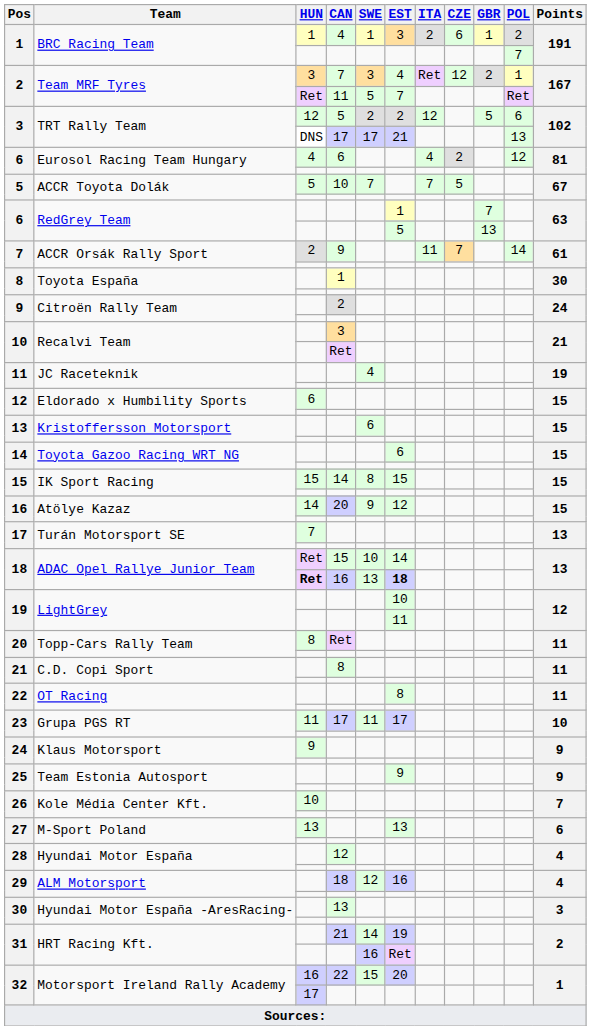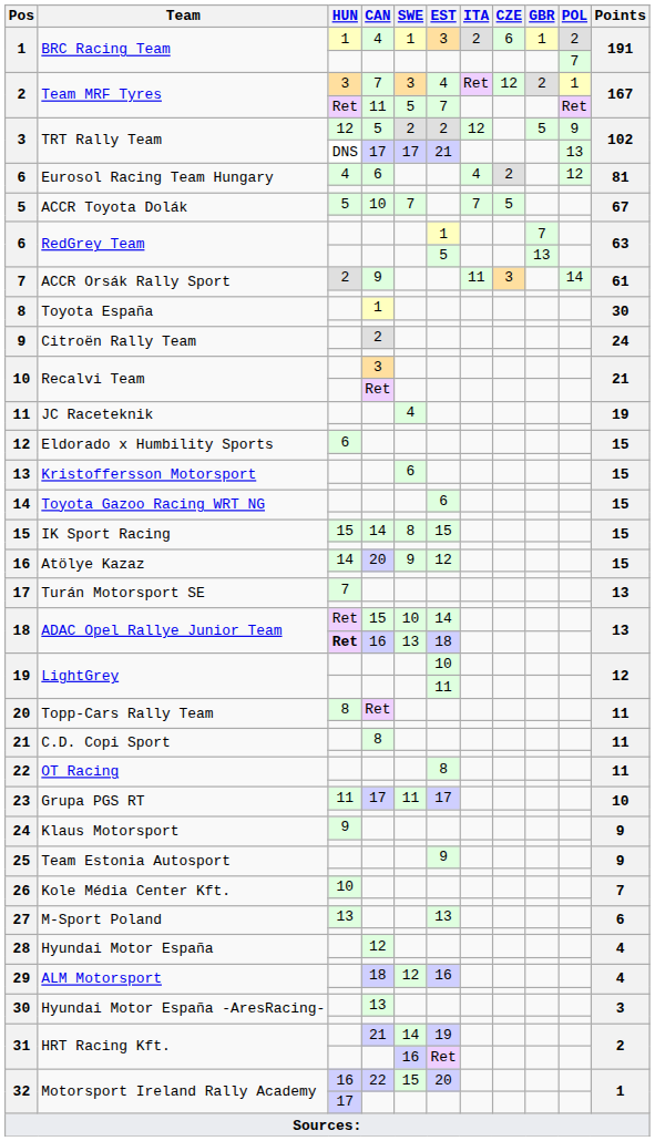 <table class="wikitable" style="font-size: 85%; text-align: center">
 <tr valign="top">
 <th valign="middle">Pos</th>
 <th valign="middle">Team</th>
 <th><a href='#'>HUN</a><br></th>
 <th><a href='#'>CAN</a><br></th>
 <th><a href='#'>SWE</a><br></th>
 <th><a href='#'>EST</a><br></th>
 <th><a href='#'>ITA</a><br></th>
 <th><a href='#'>CZE</a><br></th>
 <th><a href='#'>GBR</a><br></th>
 <th><a href='#'>POL</a><br></th>
 <th valign="middle">Points</th>
 </tr>
 <tr>
 <th rowspan="2">1</th>
 <td rowspan="2" align="left"> <a href='#'>BRC Racing Team</a></td>
 <td style="background:#FFFFBF;">1</td>
 <td style="background:#DFFFDF;">4</td>
 <td style="background:#FFFFBF;">1</td>
 <td style="background:#FFDF9F;">3</td>
 <td style="background:#DFDFDF;">2</td>
 <td style="background:#DFFFDF;">6</td>
 <td style="background:#FFFFBF;">1</td>
 <td style="background:#DFDFDF;">2</td>
 <th rowspan="2">191</th>
 </tr>
 <tr>
 <td></td>
 <td></td>
 <td></td>
 <td></td>
 <td></td>
 <td></td>
 <td></td>
 <td style="background:#DFFFDF;">7</td>
 </tr>
 <tr>
 <th rowspan="2">2</th>
 <td rowspan="2" align="left"> <a href='#'>Team MRF Tyres</a></td>
 <td style="background:#FFDF9F;">3</td>
 <td style="background:#DFFFDF;">7</td>
 <td style="background:#FFDF9F;">3</td>
 <td style="background:#DFFFDF;">4</td>
 <td style="background:#EFCFFF;">Ret</td>
 <td style="background:#DFFFDF;">12</td>
 <td style="background:#DFDFDF;">2</td>
 <td style="background:#FFFFBF;">1</td>
 <th rowspan="2">167</th>
 </tr>
 <tr>
 <td style="background:#EFCFFF;">Ret</td>
 <td style="background:#DFFFDF;">11</td>
 <td style="background:#DFFFDF;">5</td>
 <td style="background:#DFFFDF;">7</td>
 <td></td>
 <td></td>
 <td></td>
 <td style="background:#EFCFFF;">Ret</td>
 </tr>
 <tr>
 <th rowspan="2">3</th>
 <td rowspan="2" align="left"> TRT Rally Team</td>
 <td style="background:#DFFFDF;">12</td>
 <td style="background:#DFFFDF;">5</td>
 <td style="background:#DFDFDF;">2</td>
 <td style="background:#DFDFDF;">2</td>
 <td style="background:#DFFFDF;">12</td>
 <td></td>
 <td style="background:#DFFFDF;">5</td>
-<td style="background:#DFFFDF;">6</td>
+<td style="background:#DFFFDF;">9</td>
 <th rowspan="2">102</th>
 </tr>
 <tr>
 <td style="background:#FFFFFF;">DNS</td>
 <td style="background:#CFCFFF;">17</td>
 <td style="background:#CFCFFF;">17</td>
 <td style="background:#CFCFFF;">21</td>
 <td></td>
 <td></td>
 <td></td>
 <td style="background:#DFFFDF;">13</td>
 </tr>
 <tr>
 <th rowspan="2">6</th>
 <td rowspan="2" align="left"> Eurosol Racing Team Hungary</td>
 <td style="background:#DFFFDF;">4</td>
 <td style="background:#DFFFDF;">6</td>
 <td></td>
 <td></td>
 <td style="background:#DFFFDF;">4</td>
 <td style="background:#DFDFDF;">2</td>
 <td></td>
 <td style="background:#DFFFDF;">12</td>
 <th rowspan="2">81</th>
 </tr>
 <tr>
 <td></td>
 <td></td>
 <td></td>
 <td></td>
 <td></td>
 <td></td>
 <td></td>
 <td></td>
 </tr>
 <tr>
 <th rowspan="2">5</th>
 <td rowspan="2" align="left"> ACCR Toyota Dolák</td>
 <td style="background:#DFFFDF;">5</td>
 <td style="background:#DFFFDF;">10</td>
 <td style="background:#DFFFDF;">7</td>
 <td></td>
 <td style="background:#DFFFDF;">7</td>
 <td style="background:#DFFFDF;">5</td>
 <td></td>
 <td></td>
 <th rowspan="2">67</th>
 </tr>
 <tr>
 <td></td>
 <td></td>
 <td></td>
 <td></td>
 <td></td>
 <td></td>
 <td></td>
 <td></td>
 </tr>
 <tr>
 <th rowspan="2">6</th>
 <td rowspan="2" align="left"> <a href='#'>RedGrey Team</a></td>
 <td></td>
 <td></td>
 <td></td>
 <td style="background:#FFFFBF;">1</td>
 <td></td>
 <td></td>
 <td style="background:#DFFFDF;">7</td>
 <td></td>
 <th rowspan="2">63</th>
 </tr>
 <tr>
 <td></td>
 <td></td>
 <td></td>
 <td style="background:#DFFFDF;">5</td>
 <td></td>
 <td></td>
 <td style="background:#DFFFDF;">13</td>
 <td></td>
 </tr>
 <tr>
 <th rowspan="2">7</th>
 <td rowspan="2" align="left"> ACCR Orsák Rally Sport</td>
 <td style="background:#DFDFDF;">2</td>
 <td style="background:#DFFFDF;">9</td>
 <td></td>
 <td></td>
 <td style="background:#DFFFDF;">11</td>
-<td style="background:#FFDF9F;">7</td>
+<td style="background:#FFDF9F;">3</td>
 <td></td>
 <td style="background:#DFFFDF;">14</td>
 <th rowspan="2">61</th>
 </tr>
 <tr>
 <td></td>
 <td></td>
 <td></td>
 <td></td>
 <td></td>
 <td></td>
 <td></td>
 <td></td>
 </tr>
 <tr>
 <th rowspan="2">8</th>
 <td rowspan="2" align="left"> Toyota España</td>
 <td></td>
 <td style="background:#FFFFBF;">1</td>
 <td></td>
 <td></td>
 <td></td>
 <td></td>
 <td></td>
 <td></td>
 <th rowspan="2">30</th>
 </tr>
 <tr>
 <td></td>
 <td></td>
 <td></td>
 <td></td>
 <td></td>
 <td></td>
 <td></td>
 <td></td>
 </tr>
 <tr>
 <th rowspan="2">9</th>
 <td rowspan="2" align="left"> Citroën Rally Team</td>
 <td></td>
 <td style="background:#DFDFDF;">2</td>
 <td></td>
 <td></td>
 <td></td>
 <td></td>
 <td></td>
 <td></td>
 <th rowspan="2">24</th>
 </tr>
 <tr>
 <td></td>
 <td></td>
 <td></td>
 <td></td>
 <td></td>
 <td></td>
 <td></td>
 <td></td>
 </tr>
 <tr>
 <th rowspan="2">10</th>
 <td rowspan="2" align="left"> Recalvi Team</td>
 <td></td>
 <td style="background:#FFDF9F;">3</td>
 <td></td>
 <td></td>
 <td></td>
 <td></td>
 <td></td>
 <td></td>
 <th rowspan="2">21</th>
 </tr>
 <tr>
 <td></td>
 <td style="background:#EFCFFF;">Ret</td>
 <td></td>
 <td></td>
 <td></td>
 <td></td>
 <td></td>
 <td></td>
 </tr>
 <tr>
 <th rowspan="2">11</th>
 <td rowspan="2" align="left"> JC Raceteknik</td>
 <td></td>
 <td></td>
 <td style="background:#DFFFDF;">4</td>
 <td></td>
 <td></td>
 <td></td>
 <td></td>
 <td></td>
 <th rowspan="2">19</th>
 </tr>
 <tr>
 <td></td>
 <td></td>
 <td></td>
 <td></td>
 <td></td>
 <td></td>
 <td></td>
 <td></td>
 </tr>
 <tr>
 <th rowspan="2">12</th>
 <td rowspan="2" align="left"> Eldorado x Humbility Sports</td>
 <td style="background:#DFFFDF;">6</td>
 <td></td>
 <td></td>
 <td></td>
 <td></td>
 <td></td>
 <td></td>
 <td></td>
 <th rowspan="2">15</th>
 </tr>
 <tr>
 <td></td>
 <td></td>
 <td></td>
 <td></td>
 <td></td>
 <td></td>
 <td></td>
 <td></td>
 </tr>
 <tr>
 <th rowspan="2">13</th>
 <td rowspan="2" align="left"> <a href='#'>Kristoffersson Motorsport</a></td>
 <td></td>
 <td></td>
 <td style="background:#DFFFDF;">6</td>
 <td></td>
 <td></td>
 <td></td>
 <td></td>
 <td></td>
 <th rowspan="2">15</th>
 </tr>
 <tr>
 <td></td>
 <td></td>
 <td></td>
 <td></td>
 <td></td>
 <td></td>
 <td></td>
 <td></td>
 </tr>
 <tr>
 <th rowspan="2">14</th>
 <td rowspan="2" align="left"> <a href='#'>Toyota Gazoo Racing WRT NG</a></td>
 <td></td>
 <td></td>
 <td></td>
 <td style="background:#DFFFDF;">6</td>
 <td></td>
 <td></td>
 <td></td>
 <td></td>
 <th rowspan="2">15</th>
 </tr>
 <tr>
 <td></td>
 <td></td>
 <td></td>
 <td></td>
 <td></td>
 <td></td>
 <td></td>
 <td></td>
 </tr>
 <tr>
 <th rowspan="2">15</th>
 <td rowspan="2" align="left"> IK Sport Racing</td>
 <td style="background:#DFFFDF;">15</td>
 <td style="background:#DFFFDF;">14</td>
 <td style="background:#DFFFDF;">8</td>
 <td style="background:#DFFFDF;">15</td>
 <td></td>
 <td></td>
 <td></td>
 <td></td>
 <th rowspan="2">15</th>
 </tr>
 <tr>
 <td></td>
 <td></td>
 <td></td>
 <td></td>
 <td></td>
 <td></td>
 <td></td>
 <td></td>
 </tr>
 <tr>
 <th rowspan="2">16</th>
 <td rowspan="2" align="left"> Atölye Kazaz</td>
 <td style="background:#DFFFDF;">14</td>
 <td style="background:#CFCFFF;">20</td>
 <td style="background:#DFFFDF;">9</td>
 <td style="background:#DFFFDF;">12</td>
 <td></td>
 <td></td>
 <td></td>
 <td></td>
 <th rowspan="2">15</th>
 </tr>
 <tr>
 <td></td>
 <td></td>
 <td></td>
 <td></td>
 <td></td>
 <td></td>
 <td></td>
 <td></td>
 </tr>
 <tr>
 <th rowspan="2">17</th>
 <td rowspan="2" align="left"> Turán Motorsport SE</td>
 <td style="background:#DFFFDF;">7</td>
 <td></td>
 <td></td>
 <td></td>
 <td></td>
 <td></td>
 <td></td>
 <td></td>
 <th rowspan="2">13</th>
 </tr>
 <tr>
 <td></td>
 <td></td>
 <td></td>
 <td></td>
 <td></td>
 <td></td>
 <td></td>
 <td></td>
 </tr>
 <tr>
 <th rowspan="2">18</th>
 <td rowspan="2" align="left"> <a href='#'>ADAC Opel Rallye Junior Team</a></td>
 <td style="background:#EFCFFF;">Ret</td>
 <td style="background:#DFFFDF;">15</td>
 <td style="background:#DFFFDF;">10</td>
 <td style="background:#DFFFDF;">14</td>
 <td></td>
 <td></td>
 <td></td>
 <td></td>
 <th rowspan="2">13</th>
 </tr>
 <tr>
 <td style="background:#EFCFFF;"><strong>Ret</strong></td>
 <td style="background:#CFCFFF;">16</td>
 <td style="background:#DFFFDF;">13</td>
-<td style="background:#CFCFFF;"><strong>18</strong></td>
+<td style="background:#CFCFFF;">18</td>
 <td></td>
 <td></td>
 <td></td>
 <td></td>
 </tr>
 <tr>
 <th rowspan="2">19</th>
 <td rowspan="2" align="left"> <a href='#'>LightGrey</a></td>
 <td></td>
 <td></td>
 <td></td>
 <td style="background:#DFFFDF;">10</td>
 <td></td>
 <td></td>
 <td></td>
 <td></td>
 <th rowspan="2">12</th>
 </tr>
 <tr>
 <td></td>
 <td></td>
 <td></td>
 <td style="background:#DFFFDF;">11</td>
 <td></td>
 <td></td>
 <td></td>
 <td></td>
 </tr>
 <tr>
 <th rowspan="2">20</th>
 <td rowspan="2" align="left"> Topp-Cars Rally Team</td>
 <td style="background:#DFFFDF;">8</td>
 <td style="background:#EFCFFF;">Ret</td>
 <td></td>
 <td></td>
 <td></td>
 <td></td>
 <td></td>
 <td></td>
 <th rowspan="2">11</th>
 </tr>
 <tr>
 <td></td>
 <td></td>
 <td></td>
 <td></td>
 <td></td>
 <td></td>
 <td></td>
 <td></td>
 </tr>
 <tr>
 <th rowspan="2">21</th>
 <td rowspan="2" align="left"> C.D. Copi Sport</td>
 <td></td>
 <td style="background:#DFFFDF;">8</td>
 <td></td>
 <td></td>
 <td></td>
 <td></td>
 <td></td>
 <td></td>
 <th rowspan="2">11</th>
 </tr>
 <tr>
 <td></td>
 <td></td>
 <td></td>
 <td></td>
 <td></td>
 <td></td>
 <td></td>
 <td></td>
 </tr>
 <tr>
 <th rowspan="2">22</th>
 <td rowspan="2" align="left"> <a href='#'>OT Racing</a></td>
 <td></td>
 <td></td>
 <td></td>
 <td style="background:#DFFFDF;">8</td>
 <td></td>
 <td></td>
 <td></td>
 <td></td>
 <th rowspan="2">11</th>
 </tr>
 <tr>
 <td></td>
 <td></td>
 <td></td>
 <td></td>
 <td></td>
 <td></td>
 <td></td>
 <td></td>
 </tr>
 <tr>
 <th rowspan="2">23</th>
 <td rowspan="2" align="left"> Grupa PGS RT</td>
 <td style="background:#DFFFDF;">11</td>
 <td style="background:#CFCFFF;">17</td>
 <td style="background:#DFFFDF;">11</td>
 <td style="background:#CFCFFF;">17</td>
 <td></td>
 <td></td>
 <td></td>
 <td></td>
 <th rowspan="2">10</th>
 </tr>
 <tr>
 <td></td>
 <td></td>
 <td></td>
 <td></td>
 <td></td>
 <td></td>
 <td></td>
 <td></td>
 </tr>
 <tr>
 <th rowspan="2">24</th>
 <td rowspan="2" align="left"> Klaus Motorsport</td>
 <td style="background:#DFFFDF;">9</td>
 <td></td>
 <td></td>
 <td></td>
 <td></td>
 <td></td>
 <td></td>
 <td></td>
 <th rowspan="2">9</th>
 </tr>
 <tr>
 <td></td>
 <td></td>
 <td></td>
 <td></td>
 <td></td>
 <td></td>
 <td></td>
 <td></td>
 </tr>
 <tr>
 <th rowspan="2">25</th>
 <td rowspan="2" align="left"> Team Estonia Autosport</td>
 <td></td>
 <td></td>
 <td></td>
 <td style="background:#DFFFDF;">9</td>
 <td></td>
 <td></td>
 <td></td>
 <td></td>
 <th rowspan="2">9</th>
 </tr>
 <tr>
 <td></td>
 <td></td>
 <td></td>
 <td></td>
 <td></td>
 <td></td>
 <td></td>
 <td></td>
 </tr>
 <tr>
 <th rowspan="2">26</th>
 <td rowspan="2" align="left"> Kole Média Center Kft.</td>
 <td style="background:#DFFFDF;">10</td>
 <td></td>
 <td></td>
 <td></td>
 <td></td>
 <td></td>
 <td></td>
 <td></td>
 <th rowspan="2">7</th>
 </tr>
 <tr>
 <td></td>
 <td></td>
 <td></td>
 <td></td>
 <td></td>
 <td></td>
 <td></td>
 <td></td>
 </tr>
 <tr>
 <th rowspan="2">27</th>
 <td rowspan="2" align="left"> M-Sport Poland</td>
 <td style="background:#DFFFDF;">13</td>
 <td></td>
 <td></td>
 <td style="background:#DFFFDF;">13</td>
 <td></td>
 <td></td>
 <td></td>
 <td></td>
 <th rowspan="2">6</th>
 </tr>
 <tr>
 <td></td>
 <td></td>
 <td></td>
 <td></td>
 <td></td>
 <td></td>
 <td></td>
 <td></td>
 </tr>
 <tr>
 <th rowspan="2">28</th>
 <td rowspan="2" align="left"> Hyundai Motor España</td>
 <td></td>
 <td style="background:#DFFFDF;">12</td>
 <td></td>
 <td></td>
 <td></td>
 <td></td>
 <td></td>
 <td></td>
 <th rowspan="2">4</th>
 </tr>
 <tr>
 <td></td>
 <td></td>
 <td></td>
 <td></td>
 <td></td>
 <td></td>
 <td></td>
 <td></td>
 </tr>
 <tr>
 <th rowspan="2">29</th>
 <td rowspan="2" align="left"> <a href='#'>ALM Motorsport</a></td>
 <td></td>
 <td style="background:#CFCFFF;">18</td>
 <td style="background:#DFFFDF;">12</td>
 <td style="background:#CFCFFF;">16</td>
 <td></td>
 <td></td>
 <td></td>
 <td></td>
 <th rowspan="2">4</th>
 </tr>
 <tr>
 <td></td>
 <td></td>
 <td></td>
 <td></td>
 <td></td>
 <td></td>
 <td></td>
 <td></td>
 </tr>
 <tr>
 <th rowspan="2">30</th>
 <td rowspan="2" align="left"> Hyundai Motor España -AresRacing-</td>
 <td></td>
 <td style="background:#DFFFDF;">13</td>
 <td></td>
 <td></td>
 <td></td>
 <td></td>
 <td></td>
 <td></td>
 <th rowspan="2">3</th>
 </tr>
 <tr>
 <td></td>
 <td></td>
 <td></td>
 <td></td>
 <td></td>
 <td></td>
 <td></td>
 <td></td>
 </tr>
 <tr>
 <th rowspan="2">31</th>
 <td rowspan="2" align="left"> HRT Racing Kft.</td>
 <td></td>
 <td style="background:#CFCFFF;">21</td>
 <td style="background:#DFFFDF;">14</td>
 <td style="background:#CFCFFF;">19</td>
 <td></td>
 <td></td>
 <td></td>
 <td></td>
 <th rowspan="2">2</th>
 </tr>
 <tr>
 <td></td>
 <td></td>
 <td style="background:#CFCFFF;">16</td>
 <td style="background:#EFCFFF;">Ret</td>
 <td></td>
 <td></td>
 <td></td>
 <td></td>
 </tr>
 <tr>
 <th rowspan="2">32</th>
 <td rowspan="2" align="left"> Motorsport Ireland Rally Academy</td>
 <td style="background:#CFCFFF;">16</td>
 <td style="background:#CFCFFF;">22</td>
 <td style="background:#DFFFDF;">15</td>
 <td style="background:#CFCFFF;">20</td>
 <td></td>
 <td></td>
 <td></td>
 <td></td>
 <th rowspan="2">1</th>
 </tr>
 <tr>
 <td style="background:#CFCFFF;">17</td>
 <td></td>
 <td></td>
 <td></td>
 <td></td>
 <td></td>
 <td></td>
 <td></td>
 </tr>
 <tr>
 <td colspan="11" style="background-color:#EAECF0;text-align:center"><strong>Sources:</strong></td>
 </tr>
 </table>
